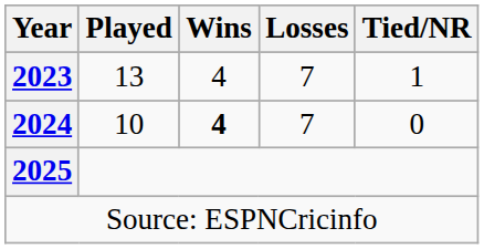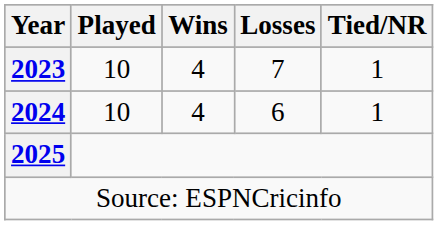 <table class="wikitable" style="text-align:center;">
 <tr>
 <th>Year</th>
 <th>Played</th>
 <th>Wins</th>
 <th>Losses</th>
 <th>Tied/NR</th>
 </tr>
 <tr>
 <th><a href='#'>2023</a></th>
-<td>13</td>
+<td>10</td>
 <td>4</td>
 <td>7</td>
 <td>1</td>
 </tr>
 <tr>
 <th><a href='#'>2024</a></th>
 <td>10</td>
-<td><strong>4</strong></td>
-<td>7</td>
-<td>0</td>
+<td>4</td>
+<td>6</td>
+<td>1</td>
 </tr>
 <tr>
 <th><a href='#'>2025</a></th>
 </tr>
 <tr>
 <td colspan="5">Source: ESPNCricinfo</td>
 </tr>
 </table>
